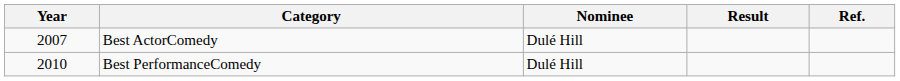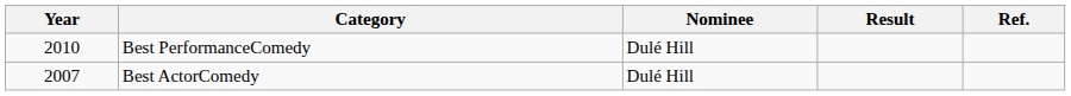 <table class="wikitable plainrowheaders" style="width:75%;">
 <tr>
 <th scope="col">Year</th>
 <th scope="col">Category</th>
 <th scope="col">Nominee</th>
 <th scope="col">Result</th>
 <th scope="col">Ref.</th>
 </tr>
 <tr>
+<td style="text-align:center;">2010</td>
+<td>Best PerformanceComedy</td>
+<td>Dulé Hill</td>
+<td></td>
+<td style="text-align:center;"></td>
+</tr>
+<tr>
 <td style="text-align:center;">2007</td>
 <td>Best ActorComedy</td>
 <td>Dulé Hill<br></td>
 <td></td>
 <td style="text-align:center;"></td>
 </tr>
-<tr>
-<td style="text-align:center;">2010</td>
-<td>Best PerformanceComedy</td>
-<td>Dulé Hill</td>
-<td></td>
-<td style="text-align:center;"></td>
-</tr>
 </table>
